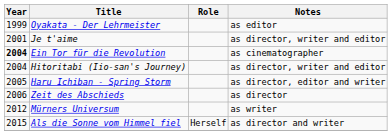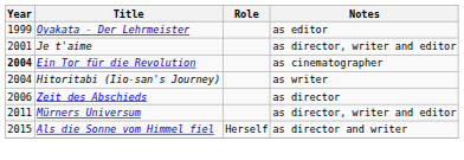 <table class="wikitable sortable">
 <tr>
 <th>Year</th>
 <th>Title</th>
 <th>Role</th>
 <th>Notes</th>
 </tr>
 <tr>
 <td>1999</td>
 <td><em><a href='#'>Oyakata - Der Lehrmeister</a></em></td>
 <td></td>
 <td>as editor</td>
 </tr>
 <tr>
 <td>2001</td>
 <td><em>Je t'aime</em></td>
 <td></td>
 <td>as director, writer and editor</td>
 </tr>
 <tr>
 <td><strong>2004</strong></td>
 <td><em><a href='#'>Ein Tor für die Revolution</a></em></td>
 <td></td>
 <td>as cinematographer</td>
 </tr>
 <tr>
 <td>2004</td>
 <td><em>Hitoritabi (Iio-san's Journey)</em></td>
 <td></td>
-<td>as director, writer and editor</td>
-</tr>
-<tr>
-<td>2005</td>
-<td><em><a href='#'>Haru Ichiban - Spring Storm</a></em></td>
-<td></td>
-<td>as director, editor and writer</td>
+<td>as writer</td>
 </tr>
 <tr>
 <td>2006</td>
 <td><em><a href='#'>Zeit des Abschieds</a></em></td>
 <td></td>
 <td>as director</td>
 </tr>
 <tr>
-<td>2012</td>
+<td>2011</td>
 <td><em><a href='#'>Mürners Universum</a></em></td>
 <td></td>
-<td>as writer</td>
+<td>as director, writer and editor</td>
 </tr>
 <tr>
 <td>2015</td>
 <td><em><a href='#'>Als die Sonne vom Himmel fiel</a></em></td>
 <td>Herself</td>
 <td>as director and writer</td>
 </tr>
 <tr>
 </tr>
 </table>
